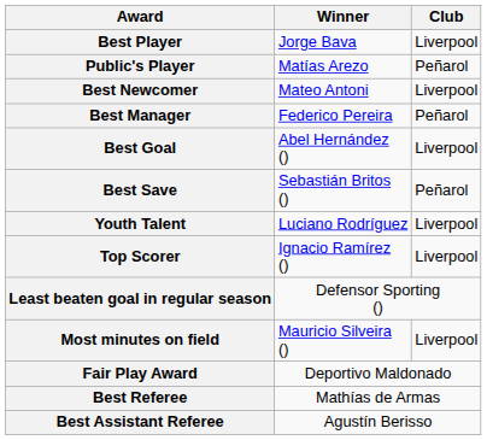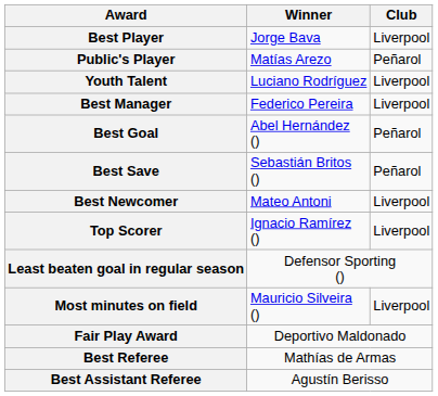 <table class="wikitable">
 <tr>
 <th>Award</th>
 <th>Winner</th>
 <th>Club</th>
 </tr>
 <tr>
 <th>Best Player</th>
 <td> <a href='#'>Jorge Bava</a></td>
 <td>Liverpool</td>
 </tr>
 <tr>
 <th>Public's Player</th>
 <td> <a href='#'>Matías Arezo</a></td>
 <td>Peñarol</td>
 </tr>
 <tr>
-<th>Best Newcomer</th>
-<td> <a href='#'>Mateo Antoni</a></td>
+<th>Youth Talent</th>
+<td> <a href='#'>Luciano Rodríguez</a></td>
 <td>Liverpool</td>
 </tr>
 <tr>
 <th>Best Manager</th>
 <td> <a href='#'>Federico Pereira</a></td>
-<td>Peñarol</td>
+<td>Liverpool</td>
 </tr>
 <tr>
 <th>Best Goal</th>
 <td> <a href='#'>Abel Hernández</a><br>()</td>
-<td>Liverpool</td>
+<td>Peñarol</td>
 </tr>
 <tr>
 <th>Best Save</th>
 <td> <a href='#'>Sebastián Britos</a><br>()</td>
 <td>Peñarol</td>
 </tr>
 <tr>
-<th>Youth Talent</th>
-<td> <a href='#'>Luciano Rodríguez</a></td>
+<th>Best Newcomer</th>
+<td> <a href='#'>Mateo Antoni</a></td>
 <td>Liverpool</td>
 </tr>
 <tr>
 <th>Top Scorer</th>
 <td> <a href='#'>Ignacio Ramírez</a><br>()</td>
 <td>Liverpool</td>
 </tr>
 <tr>
 <th>Least beaten goal in regular season</th>
 <td colspan="2" align=center>Defensor Sporting<br>()</td>
 </tr>
 <tr>
 <th>Most minutes on field</th>
 <td> <a href='#'>Mauricio Silveira</a><br>()</td>
 <td>Liverpool</td>
 </tr>
 <tr>
 <th>Fair Play Award</th>
 <td colspan="2" align=center>Deportivo Maldonado</td>
 </tr>
 <tr>
 <th>Best Referee</th>
 <td colspan="2" align=center>Mathías de Armas</td>
 </tr>
 <tr>
 <th>Best Assistant Referee</th>
 <td colspan="2" align=center>Agustín Berisso</td>
 </tr>
 </table>
